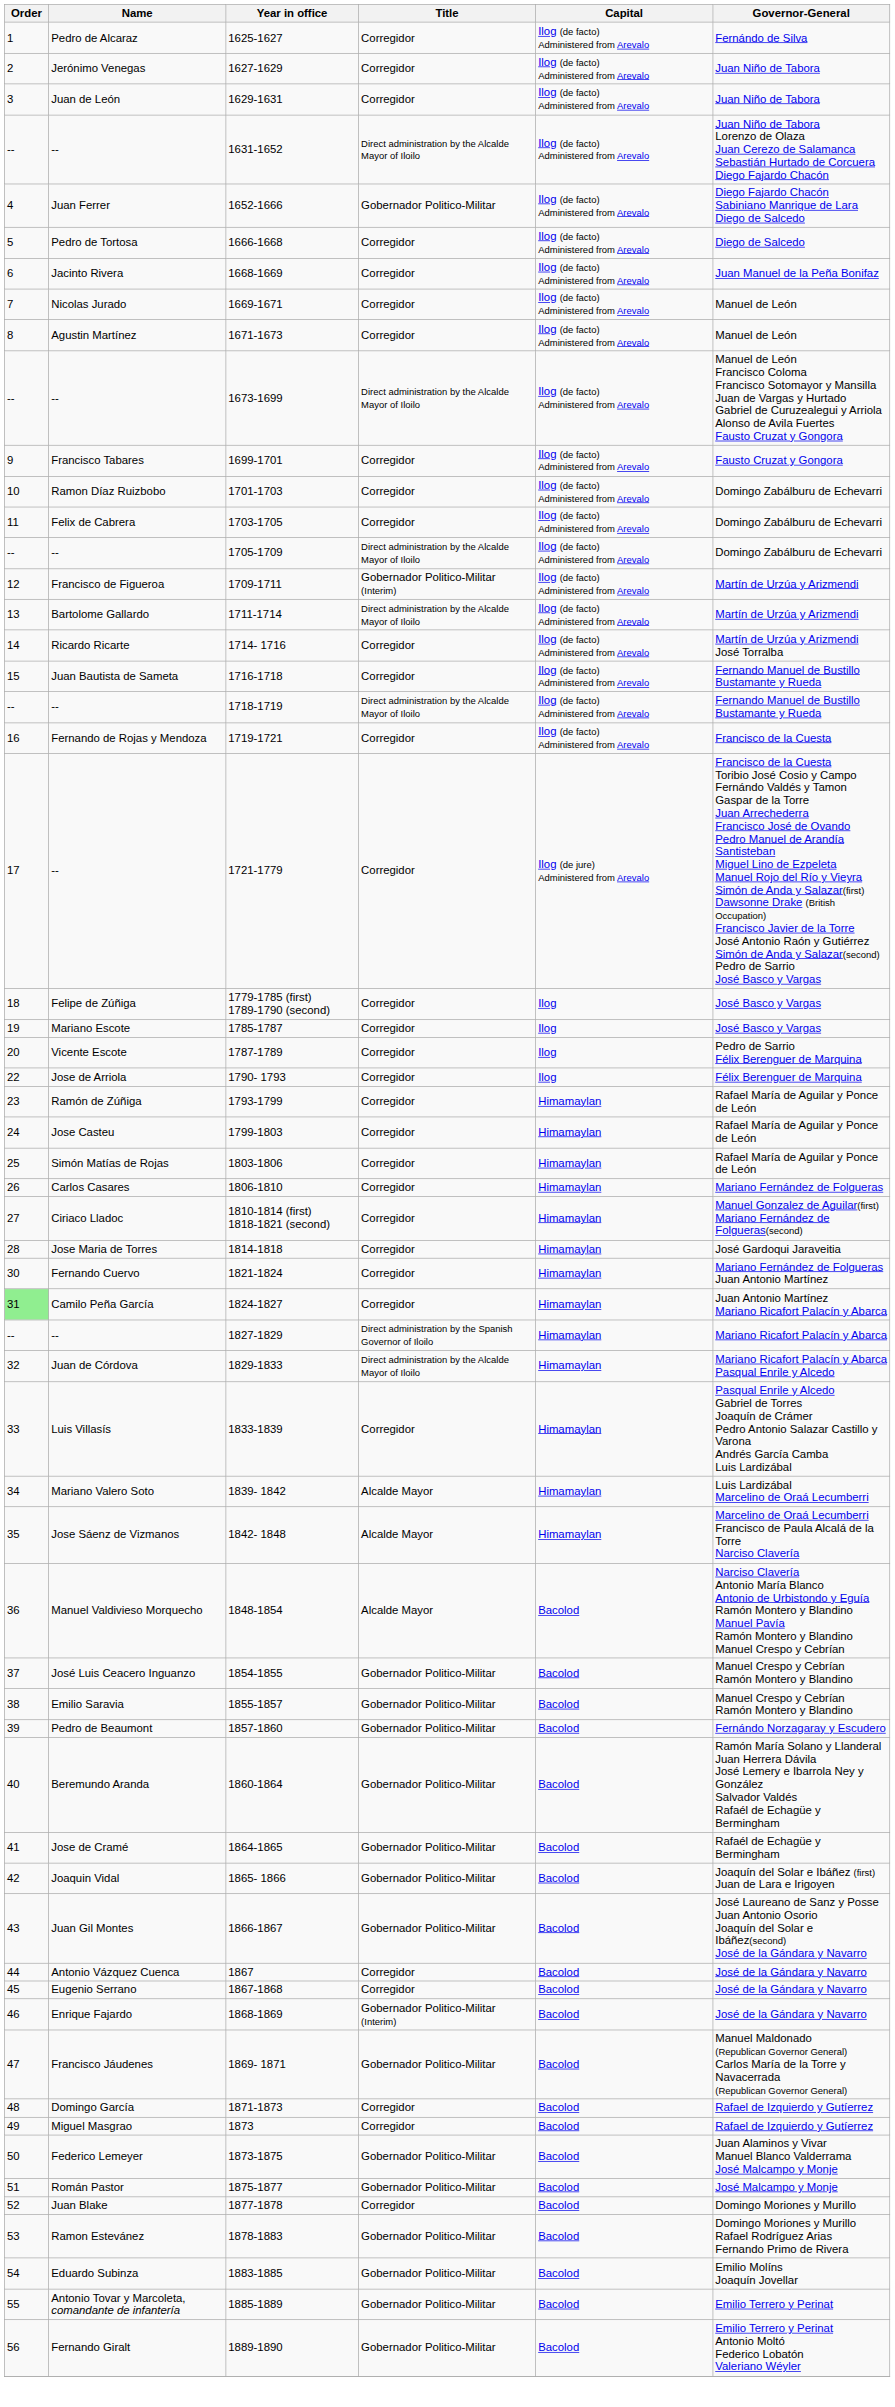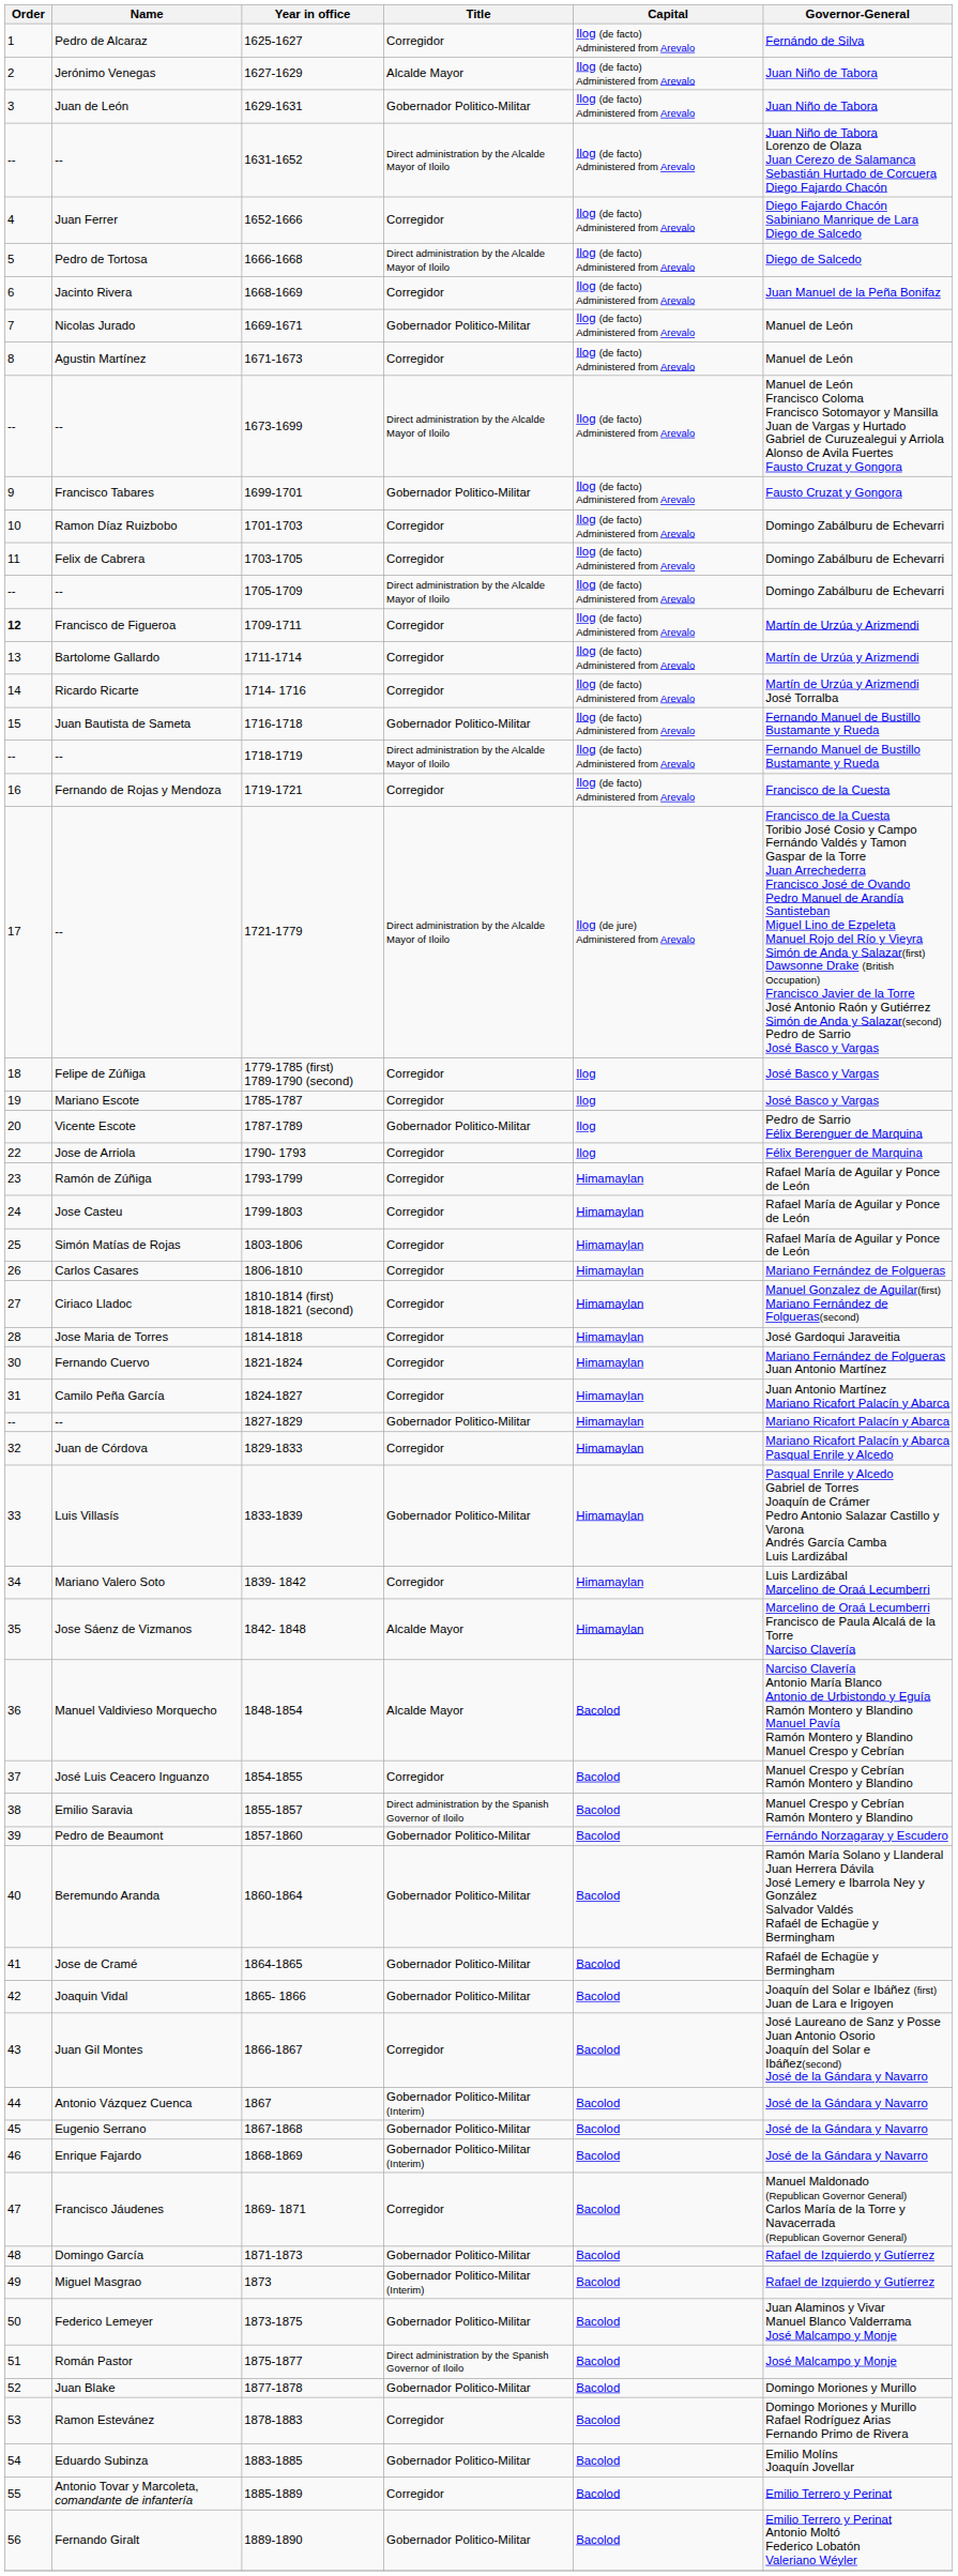 <table class="wikitable">
 <tr>
 <th width=5%>Order</th>
 <th width=20%>Name</th>
 <th width=15%>Year in office</th>
 <th width=20%>Title</th>
 <th width=20%>Capital</th>
 <th width=40%>Governor-General</th>
 </tr>
 <tr>
 <td>1</td>
 <td>Pedro de Alcaraz</td>
 <td>1625-1627</td>
 <td>Corregidor</td>
 <td><a href='#'>Ilog</a> <small>(de facto)<br>Administered from <a href='#'>Arevalo</a></small></td>
 <td><a href='#'>Fernándo de Silva</a></td>
 </tr>
 <tr>
 <td>2</td>
 <td>Jerónimo Venegas</td>
 <td>1627-1629</td>
-<td>Corregidor</td>
+<td>Alcalde Mayor</td>
 <td><a href='#'>Ilog</a> <small>(de facto)<br>Administered from <a href='#'>Arevalo</a></small></td>
 <td><a href='#'>Juan Niño de Tabora</a></td>
 </tr>
 <tr>
 <td>3</td>
 <td>Juan de León</td>
 <td>1629-1631</td>
-<td>Corregidor</td>
+<td>Gobernador Politico-Militar</td>
 <td><a href='#'>Ilog</a> <small>(de facto)<br>Administered from <a href='#'>Arevalo</a></small></td>
 <td><a href='#'>Juan Niño de Tabora</a></td>
 </tr>
 <tr>
 <td>--</td>
 <td>--</td>
 <td>1631-1652</td>
 <td><small>Direct administration by the Alcalde Mayor of Iloilo</small></td>
 <td><a href='#'>Ilog</a> <small>(de facto)<br>Administered from <a href='#'>Arevalo</a></small></td>
 <td><a href='#'>Juan Niño de Tabora</a><br>Lorenzo de Olaza<br><a href='#'>Juan Cerezo de Salamanca</a><br><a href='#'>Sebastián Hurtado de Corcuera</a><br><a href='#'>Diego Fajardo Chacón</a></td>
 </tr>
 <tr>
 <td>4</td>
 <td>Juan Ferrer</td>
 <td>1652-1666</td>
-<td>Gobernador Politico-Militar</td>
+<td>Corregidor</td>
 <td><a href='#'>Ilog</a> <small>(de facto)<br>Administered from <a href='#'>Arevalo</a></small></td>
 <td><a href='#'>Diego Fajardo Chacón</a><br><a href='#'>Sabiniano Manrique de Lara</a><br><a href='#'>Diego de Salcedo</a></td>
 </tr>
 <tr>
 <td>5</td>
 <td>Pedro de Tortosa</td>
 <td>1666-1668</td>
-<td>Corregidor</td>
+<td><small>Direct administration by the Alcalde Mayor of Iloilo</small></td>
 <td><a href='#'>Ilog</a> <small>(de facto)<br>Administered from <a href='#'>Arevalo</a></small></td>
 <td><a href='#'>Diego de Salcedo</a></td>
 </tr>
 <tr>
 <td>6</td>
 <td>Jacinto Rivera</td>
 <td>1668-1669</td>
 <td>Corregidor</td>
 <td><a href='#'>Ilog</a> <small>(de facto)<br>Administered from <a href='#'>Arevalo</a></small></td>
 <td><a href='#'>Juan Manuel de la Peña Bonifaz</a></td>
 </tr>
 <tr>
 <td>7</td>
 <td>Nicolas Jurado</td>
 <td>1669-1671</td>
-<td>Corregidor</td>
+<td>Gobernador Politico-Militar</td>
 <td><a href='#'>Ilog</a> <small>(de facto)<br>Administered from <a href='#'>Arevalo</a></small></td>
 <td>Manuel de León</td>
 </tr>
 <tr>
 <td>8</td>
 <td>Agustin Martínez</td>
 <td>1671-1673</td>
 <td>Corregidor</td>
 <td><a href='#'>Ilog</a> <small>(de facto)<br>Administered from <a href='#'>Arevalo</a></small></td>
 <td>Manuel de León</td>
 </tr>
 <tr>
 <td>--</td>
 <td>--</td>
 <td>1673-1699</td>
 <td><small>Direct administration by the Alcalde Mayor of Iloilo</small></td>
 <td><a href='#'>Ilog</a> <small>(de facto)<br>Administered from <a href='#'>Arevalo</a></small></td>
 <td>Manuel de León<br>Francisco Coloma<br>Francisco Sotomayor y Mansilla<br>Juan de Vargas y Hurtado<br>Gabriel de Curuzealegui y Arriola<br>Alonso de Avila Fuertes<br><a href='#'>Fausto Cruzat y Gongora</a></td>
 </tr>
 <tr>
 <td>9</td>
 <td>Francisco Tabares</td>
 <td>1699-1701</td>
-<td>Corregidor</td>
+<td>Gobernador Politico-Militar</td>
 <td><a href='#'>Ilog</a> <small>(de facto)<br>Administered from <a href='#'>Arevalo</a></small></td>
 <td><a href='#'>Fausto Cruzat y Gongora</a></td>
 </tr>
 <tr>
 <td>10</td>
 <td>Ramon Díaz Ruizbobo</td>
 <td>1701-1703</td>
 <td>Corregidor</td>
 <td><a href='#'>Ilog</a> <small>(de facto)<br>Administered from <a href='#'>Arevalo</a></small></td>
 <td>Domingo Zabálburu de Echevarri</td>
 </tr>
 <tr>
 <td>11</td>
 <td>Felix de Cabrera</td>
 <td>1703-1705</td>
 <td>Corregidor</td>
 <td><a href='#'>Ilog</a> <small>(de facto)<br>Administered from <a href='#'>Arevalo</a></small></td>
 <td>Domingo Zabálburu de Echevarri</td>
 </tr>
 <tr>
 <td>--</td>
 <td>--</td>
 <td>1705-1709</td>
 <td><small>Direct administration by the Alcalde Mayor of Iloilo</small></td>
 <td><a href='#'>Ilog</a> <small>(de facto)<br>Administered from <a href='#'>Arevalo</a></small></td>
 <td>Domingo Zabálburu de Echevarri</td>
 </tr>
 <tr>
-<td>12</td>
+<td><strong>12</strong></td>
 <td>Francisco de Figueroa</td>
 <td>1709-1711</td>
-<td>Gobernador Politico-Militar <small>(Interim)</small></td>
+<td>Corregidor</td>
 <td><a href='#'>Ilog</a> <small>(de facto)<br>Administered from <a href='#'>Arevalo</a></small></td>
 <td><a href='#'>Martín de Urzúa y Arizmendi</a></td>
 </tr>
 <tr>
 <td>13</td>
 <td>Bartolome Gallardo</td>
 <td>1711-1714</td>
-<td><small>Direct administration by the Alcalde Mayor of Iloilo</small></td>
+<td>Corregidor</td>
 <td><a href='#'>Ilog</a> <small>(de facto)<br>Administered from <a href='#'>Arevalo</a></small></td>
 <td><a href='#'>Martín de Urzúa y Arizmendi</a></td>
 </tr>
 <tr>
 <td>14</td>
 <td>Ricardo Ricarte</td>
 <td>1714- 1716</td>
 <td>Corregidor</td>
 <td><a href='#'>Ilog</a> <small>(de facto)<br>Administered from <a href='#'>Arevalo</a></small></td>
 <td><a href='#'>Martín de Urzúa y Arizmendi</a><br>José Torralba</td>
 </tr>
 <tr>
 <td>15</td>
 <td>Juan Bautista de Sameta</td>
 <td>1716-1718</td>
-<td>Corregidor</td>
+<td>Gobernador Politico-Militar</td>
 <td><a href='#'>Ilog</a> <small>(de facto)<br>Administered from <a href='#'>Arevalo</a></small></td>
 <td><a href='#'>Fernando Manuel de Bustillo Bustamante y Rueda</a></td>
 </tr>
 <tr>
 <td>--</td>
 <td>--</td>
 <td>1718-1719</td>
 <td><small>Direct administration by the Alcalde Mayor of Iloilo</small></td>
 <td><a href='#'>Ilog</a> <small>(de facto)<br>Administered from <a href='#'>Arevalo</a></small></td>
 <td><a href='#'>Fernando Manuel de Bustillo Bustamante y Rueda</a></td>
 </tr>
 <tr>
 <td>16</td>
 <td>Fernando de Rojas y Mendoza</td>
 <td>1719-1721</td>
 <td>Corregidor</td>
 <td><a href='#'>Ilog</a> <small>(de facto)<br>Administered from <a href='#'>Arevalo</a></small></td>
 <td><a href='#'>Francisco de la Cuesta</a></td>
 </tr>
 <tr>
 <td>17</td>
 <td>--</td>
 <td>1721-1779</td>
-<td>Corregidor</td>
+<td><small>Direct administration by the Alcalde Mayor of Iloilo</small></td>
 <td><a href='#'>Ilog</a> <small>(de jure)<br>Administered from <a href='#'>Arevalo</a></small></td>
 <td><a href='#'>Francisco de la Cuesta</a><br>Toribio José Cosio y Campo<br>Fernándo Valdés y Tamon<br>Gaspar de la Torre<br><a href='#'>Juan Arrechederra</a><br><a href='#'>Francisco José de Ovando</a><br><a href='#'>Pedro Manuel de Arandía Santisteban</a><br><a href='#'>Miguel Lino de Ezpeleta</a><br><a href='#'>Manuel Rojo del Río y Vieyra</a><br><a href='#'>Simón de Anda y Salazar</a><small>(first)</small><br><a href='#'>Dawsonne Drake</a> <small>(British Occupation)</small><br><a href='#'>Francisco Javier de la Torre</a><br>José Antonio Raón y Gutiérrez<br><a href='#'>Simón de Anda y Salazar</a><small>(second)</small><br>Pedro de Sarrio<br><a href='#'>José Basco y Vargas</a></td>
 </tr>
 <tr>
 <td>18</td>
 <td>Felipe de Zúñiga</td>
 <td>1779-1785 (first)<br>1789-1790 (second)</td>
 <td>Corregidor</td>
 <td><a href='#'>Ilog</a></td>
 <td><a href='#'>José Basco y Vargas</a></td>
 </tr>
 <tr>
 <td>19</td>
 <td>Mariano Escote</td>
 <td>1785-1787</td>
 <td>Corregidor</td>
 <td><a href='#'>Ilog</a></td>
 <td><a href='#'>José Basco y Vargas</a></td>
 </tr>
 <tr>
 <td>20</td>
 <td>Vicente Escote</td>
 <td>1787-1789</td>
-<td>Corregidor</td>
+<td>Gobernador Politico-Militar</td>
 <td><a href='#'>Ilog</a></td>
 <td>Pedro de Sarrio<br><a href='#'>Félix Berenguer de Marquina</a></td>
 </tr>
 <tr>
 <td>22</td>
 <td>Jose de Arriola</td>
 <td>1790- 1793</td>
 <td>Corregidor</td>
 <td><a href='#'>Ilog</a></td>
 <td><a href='#'>Félix Berenguer de Marquina</a></td>
 </tr>
 <tr>
 <td>23</td>
 <td>Ramón de Zúñiga</td>
 <td>1793-1799</td>
 <td>Corregidor</td>
 <td><a href='#'>Himamaylan</a></td>
 <td>Rafael María de Aguilar y Ponce de León</td>
 </tr>
 <tr>
 <td>24</td>
 <td>Jose Casteu</td>
 <td>1799-1803</td>
 <td>Corregidor</td>
 <td><a href='#'>Himamaylan</a></td>
 <td>Rafael María de Aguilar y Ponce de León</td>
 </tr>
 <tr>
 <td>25</td>
 <td>Simón Matías de Rojas</td>
 <td>1803-1806</td>
 <td>Corregidor</td>
 <td><a href='#'>Himamaylan</a></td>
 <td>Rafael María de Aguilar y Ponce de León</td>
 </tr>
 <tr>
 <td>26</td>
 <td>Carlos Casares</td>
 <td>1806-1810</td>
 <td>Corregidor</td>
 <td><a href='#'>Himamaylan</a></td>
 <td><a href='#'>Mariano Fernández de Folgueras</a></td>
 </tr>
 <tr>
 <td>27</td>
 <td>Ciriaco Lladoc</td>
 <td>1810-1814 (first)<br>1818-1821 (second)</td>
 <td>Corregidor</td>
 <td><a href='#'>Himamaylan</a></td>
 <td><a href='#'>Manuel Gonzalez de Aguilar</a><small>(first)</small><br><a href='#'>Mariano Fernández de Folgueras</a><small>(second)</small></td>
 </tr>
 <tr>
 <td>28</td>
 <td>Jose Maria de Torres</td>
 <td>1814-1818</td>
 <td>Corregidor</td>
 <td><a href='#'>Himamaylan</a></td>
 <td>José Gardoqui Jaraveitia</td>
 </tr>
 <tr>
 <td>30</td>
 <td>Fernando Cuervo</td>
 <td>1821-1824</td>
 <td>Corregidor</td>
 <td><a href='#'>Himamaylan</a></td>
 <td><a href='#'>Mariano Fernández de Folgueras</a><br>Juan Antonio Martínez</td>
 </tr>
 <tr>
-<td style="background: lightgreen;">31</td>
+<td>31</td>
 <td>Camilo Peña García</td>
 <td>1824-1827</td>
 <td>Corregidor</td>
 <td><a href='#'>Himamaylan</a></td>
 <td>Juan Antonio Martínez<br><a href='#'>Mariano Ricafort Palacín y Abarca</a></td>
 </tr>
 <tr>
 <td>--</td>
 <td>--</td>
 <td>1827-1829</td>
-<td><small>Direct administration by the Spanish Governor of Iloilo</small></td>
+<td>Gobernador Politico-Militar</td>
 <td><a href='#'>Himamaylan</a></td>
 <td><a href='#'>Mariano Ricafort Palacín y Abarca</a></td>
 </tr>
 <tr>
 <td>32</td>
 <td>Juan de Córdova</td>
 <td>1829-1833</td>
-<td><small>Direct administration by the Alcalde Mayor of Iloilo</small></td>
+<td>Corregidor</td>
 <td><a href='#'>Himamaylan</a></td>
 <td><a href='#'>Mariano Ricafort Palacín y Abarca</a><br><a href='#'>Pasqual Enrile y Alcedo</a></td>
 </tr>
 <tr>
 <td>33</td>
 <td>Luis Villasís</td>
 <td>1833-1839</td>
-<td>Corregidor</td>
+<td>Gobernador Politico-Militar</td>
 <td><a href='#'>Himamaylan</a></td>
 <td><a href='#'>Pasqual Enrile y Alcedo</a><br>Gabriel de Torres<br>Joaquín de Crámer<br>Pedro Antonio Salazar Castillo y Varona<br>Andrés García Camba<br>Luis Lardizábal</td>
 </tr>
 <tr>
 <td>34</td>
 <td>Mariano Valero Soto</td>
 <td>1839- 1842</td>
-<td>Alcalde Mayor</td>
+<td>Corregidor</td>
 <td><a href='#'>Himamaylan</a></td>
 <td>Luis Lardizábal<br><a href='#'>Marcelino de Oraá Lecumberri</a></td>
 </tr>
 <tr>
 <td>35</td>
 <td>Jose Sáenz de Vizmanos</td>
 <td>1842- 1848</td>
 <td>Alcalde Mayor</td>
 <td><a href='#'>Himamaylan</a></td>
 <td><a href='#'>Marcelino de Oraá Lecumberri</a><br>Francisco de Paula Alcalá de la Torre<br><a href='#'>Narciso Clavería</a></td>
 </tr>
 <tr>
 <td>36</td>
 <td>Manuel Valdivieso Morquecho</td>
 <td>1848-1854</td>
 <td>Alcalde Mayor</td>
 <td><a href='#'>Bacolod</a></td>
 <td><a href='#'>Narciso Clavería</a><br>Antonio María Blanco<br><a href='#'>Antonio de Urbistondo y Eguía</a><br>Ramón Montero y Blandino<br><a href='#'>Manuel Pavía</a><br>Ramón Montero y Blandino<br>Manuel Crespo y Cebrían</td>
 </tr>
 <tr>
 <td>37</td>
 <td>José Luis Ceacero Inguanzo</td>
 <td>1854-1855</td>
-<td>Gobernador Politico-Militar</td>
+<td>Corregidor</td>
 <td><a href='#'>Bacolod</a></td>
 <td>Manuel Crespo y Cebrían<br>Ramón Montero y Blandino</td>
 </tr>
 <tr>
 <td>38</td>
 <td>Emilio Saravia</td>
 <td>1855-1857</td>
-<td>Gobernador Politico-Militar</td>
+<td><small>Direct administration by the Spanish Governor of Iloilo</small></td>
 <td><a href='#'>Bacolod</a></td>
 <td>Manuel Crespo y Cebrían<br>Ramón Montero y Blandino</td>
 </tr>
 <tr>
 <td>39</td>
 <td>Pedro de Beaumont</td>
 <td>1857-1860</td>
 <td>Gobernador Politico-Militar</td>
 <td><a href='#'>Bacolod</a></td>
 <td><a href='#'>Fernándo Norzagaray y Escudero</a></td>
 </tr>
 <tr>
 <td>40</td>
 <td>Beremundo Aranda</td>
 <td>1860-1864</td>
 <td>Gobernador Politico-Militar</td>
 <td><a href='#'>Bacolod</a></td>
 <td>Ramón María Solano y Llanderal<br>Juan Herrera Dávila<br>José Lemery e Ibarrola Ney y González<br>Salvador Valdés<br>Rafaél de Echagüe y Bermingham</td>
 </tr>
 <tr>
 <td>41</td>
 <td>Jose de Cramé</td>
 <td>1864-1865</td>
 <td>Gobernador Politico-Militar</td>
 <td><a href='#'>Bacolod</a></td>
 <td>Rafaél de Echagüe y Bermingham</td>
 </tr>
 <tr>
 <td>42</td>
 <td>Joaquin Vidal</td>
 <td>1865- 1866</td>
 <td>Gobernador Politico-Militar</td>
 <td><a href='#'>Bacolod</a></td>
 <td>Joaquín del Solar e Ibáñez <small>(first)</small><br>Juan de Lara e Irigoyen</td>
 </tr>
 <tr>
 <td>43</td>
 <td>Juan Gil Montes</td>
 <td>1866-1867</td>
-<td>Gobernador Politico-Militar</td>
+<td>Corregidor</td>
 <td><a href='#'>Bacolod</a></td>
 <td>José Laureano de Sanz y Posse<br>Juan Antonio Osorio<br>Joaquín del Solar e Ibáñez<small>(second)</small><br><a href='#'>José de la Gándara y Navarro</a></td>
 </tr>
 <tr>
 <td>44</td>
 <td>Antonio Vázquez Cuenca</td>
 <td>1867</td>
-<td>Corregidor</td>
+<td>Gobernador Politico-Militar <small>(Interim)</small></td>
 <td><a href='#'>Bacolod</a></td>
 <td><a href='#'>José de la Gándara y Navarro</a></td>
 </tr>
 <tr>
 <td>45</td>
 <td>Eugenio Serrano</td>
 <td>1867-1868</td>
-<td>Corregidor</td>
+<td>Gobernador Politico-Militar</td>
 <td><a href='#'>Bacolod</a></td>
 <td><a href='#'>José de la Gándara y Navarro</a></td>
 </tr>
 <tr>
 <td>46</td>
 <td>Enrique Fajardo</td>
 <td>1868-1869</td>
 <td>Gobernador Politico-Militar <small>(Interim)</small></td>
 <td><a href='#'>Bacolod</a></td>
 <td><a href='#'>José de la Gándara y Navarro</a></td>
 </tr>
 <tr>
 <td>47</td>
 <td>Francisco Jáudenes</td>
 <td>1869- 1871</td>
-<td>Gobernador Politico-Militar</td>
+<td>Corregidor</td>
 <td><a href='#'>Bacolod</a></td>
 <td>Manuel Maldonado <br><small>(Republican Governor General)</small><br>Carlos María de la Torre y Navacerrada <br><small>(Republican Governor General)</small></td>
 </tr>
 <tr>
 <td>48</td>
 <td>Domingo García</td>
 <td>1871-1873</td>
-<td>Corregidor</td>
+<td>Gobernador Politico-Militar</td>
 <td><a href='#'>Bacolod</a></td>
 <td><a href='#'>Rafael de Izquierdo y Gutíerrez</a></td>
 </tr>
 <tr>
 <td>49</td>
 <td>Miguel Masgrao</td>
 <td>1873</td>
-<td>Corregidor</td>
+<td>Gobernador Politico-Militar <small>(Interim)</small></td>
 <td><a href='#'>Bacolod</a></td>
 <td><a href='#'>Rafael de Izquierdo y Gutíerrez</a></td>
 </tr>
 <tr>
 <td>50</td>
 <td>Federico Lemeyer</td>
 <td>1873-1875</td>
 <td>Gobernador Politico-Militar</td>
 <td><a href='#'>Bacolod</a></td>
 <td>Juan Alaminos y Vivar<br>Manuel Blanco Valderrama<br><a href='#'>José Malcampo y Monje</a></td>
 </tr>
 <tr>
 <td>51</td>
 <td>Román Pastor</td>
 <td>1875-1877</td>
-<td>Gobernador Politico-Militar</td>
+<td><small>Direct administration by the Spanish Governor of Iloilo</small></td>
 <td><a href='#'>Bacolod</a></td>
 <td><a href='#'>José Malcampo y Monje</a></td>
 </tr>
 <tr>
 <td>52</td>
 <td>Juan Blake</td>
 <td>1877-1878</td>
-<td>Corregidor</td>
+<td>Gobernador Politico-Militar</td>
 <td><a href='#'>Bacolod</a></td>
 <td>Domingo Moriones y Murillo</td>
 </tr>
 <tr>
 <td>53</td>
 <td>Ramon Estevánez</td>
 <td>1878-1883</td>
-<td>Gobernador Politico-Militar</td>
+<td>Corregidor</td>
 <td><a href='#'>Bacolod</a></td>
 <td>Domingo Moriones y Murillo<br>Rafael Rodríguez Arias<br>Fernando Primo de Rivera</td>
 </tr>
 <tr>
 <td>54</td>
 <td>Eduardo Subinza</td>
 <td>1883-1885</td>
 <td>Gobernador Politico-Militar</td>
 <td><a href='#'>Bacolod</a></td>
 <td>Emilio Molíns<br>Joaquín Jovellar</td>
 </tr>
 <tr>
 <td>55</td>
 <td>Antonio Tovar y Marcoleta, <em>comandante de infantería</em></td>
 <td>1885-1889</td>
-<td>Gobernador Politico-Militar</td>
+<td>Corregidor</td>
 <td><a href='#'>Bacolod</a></td>
 <td><a href='#'>Emilio Terrero y Perinat</a></td>
 </tr>
 <tr>
 <td>56</td>
 <td>Fernando Giralt</td>
 <td>1889-1890</td>
 <td>Gobernador Politico-Militar</td>
 <td><a href='#'>Bacolod</a></td>
 <td><a href='#'>Emilio Terrero y Perinat</a><br>Antonio Moltó<br>Federico Lobatón<br><a href='#'>Valeriano Wéyler</a></td>
 </tr>
 <tr>
 </tr>
 </table>
